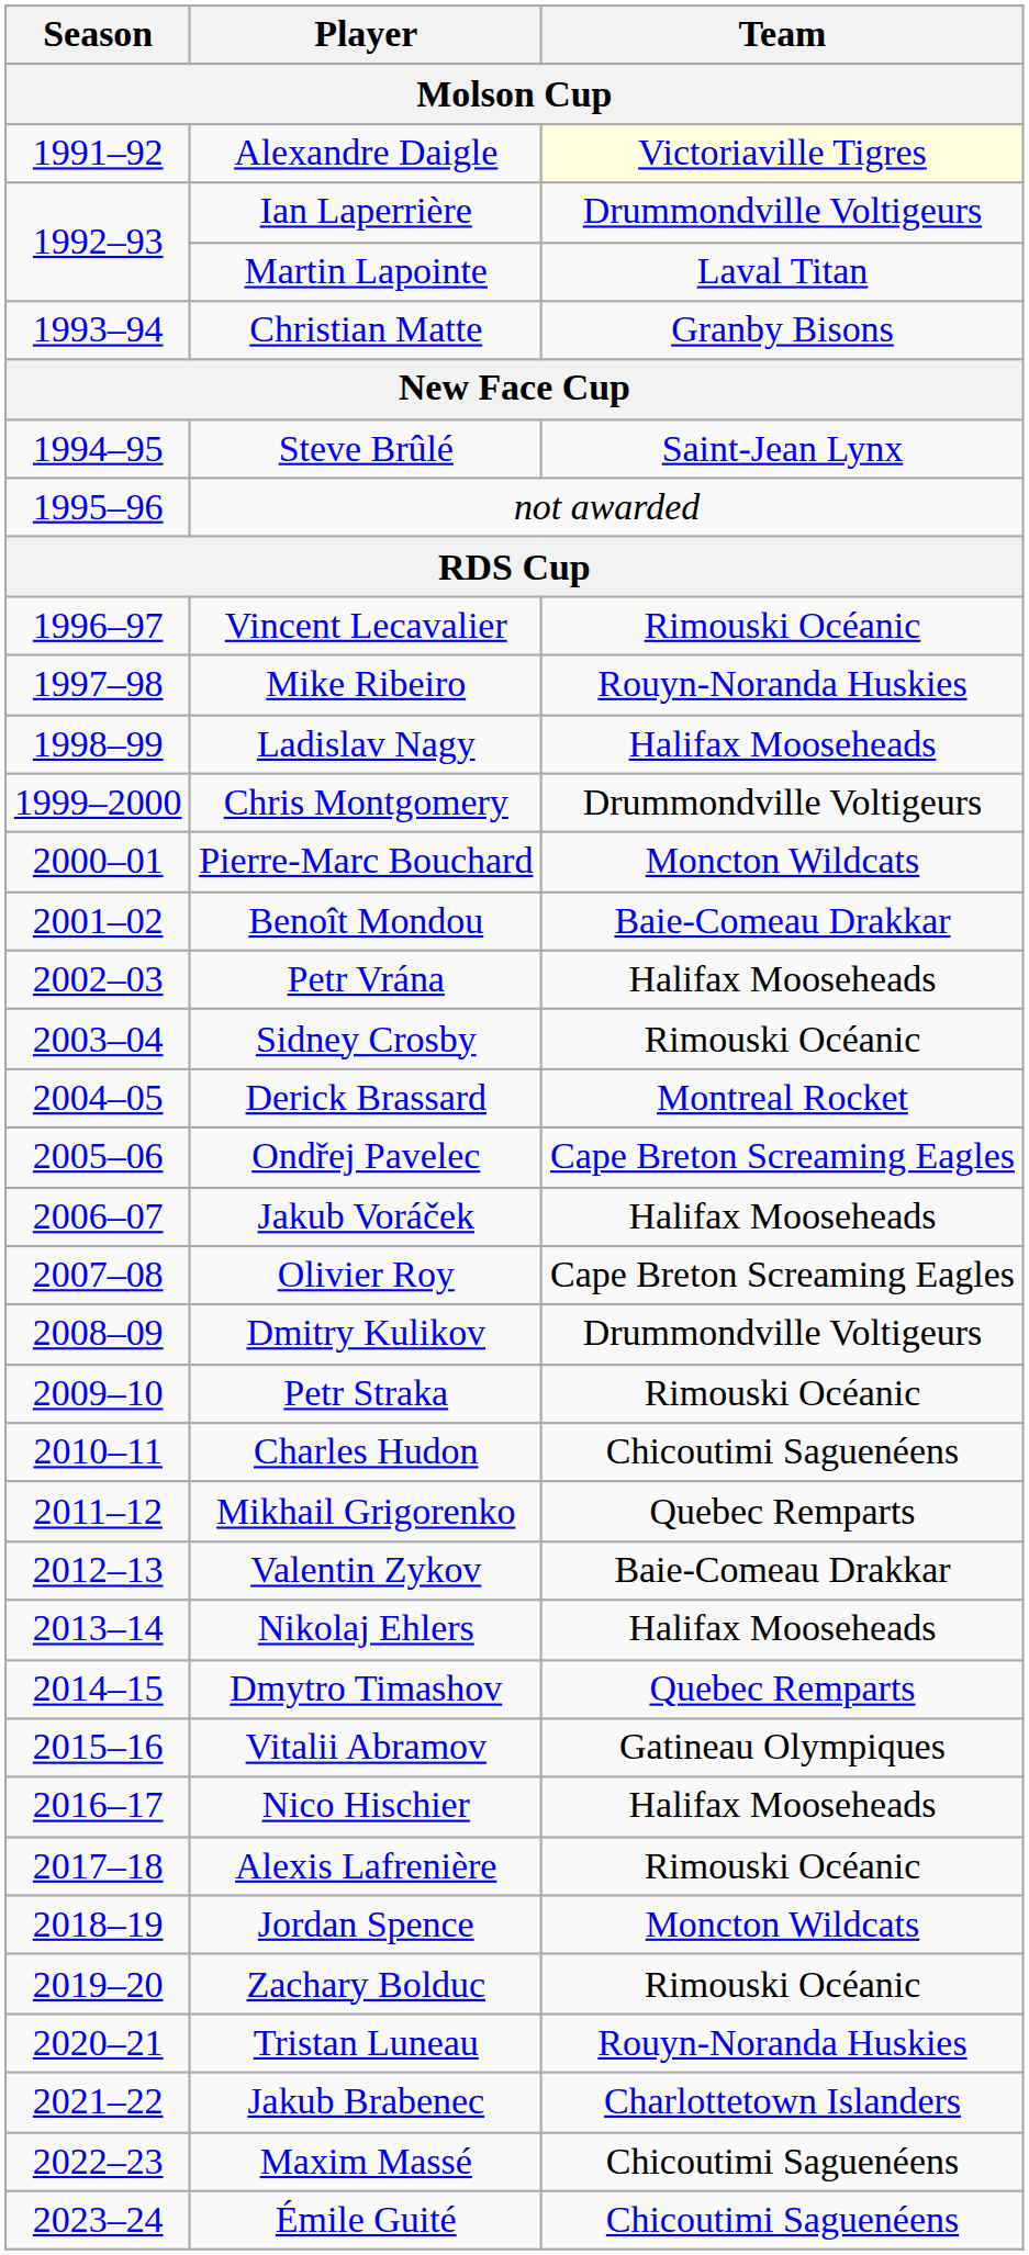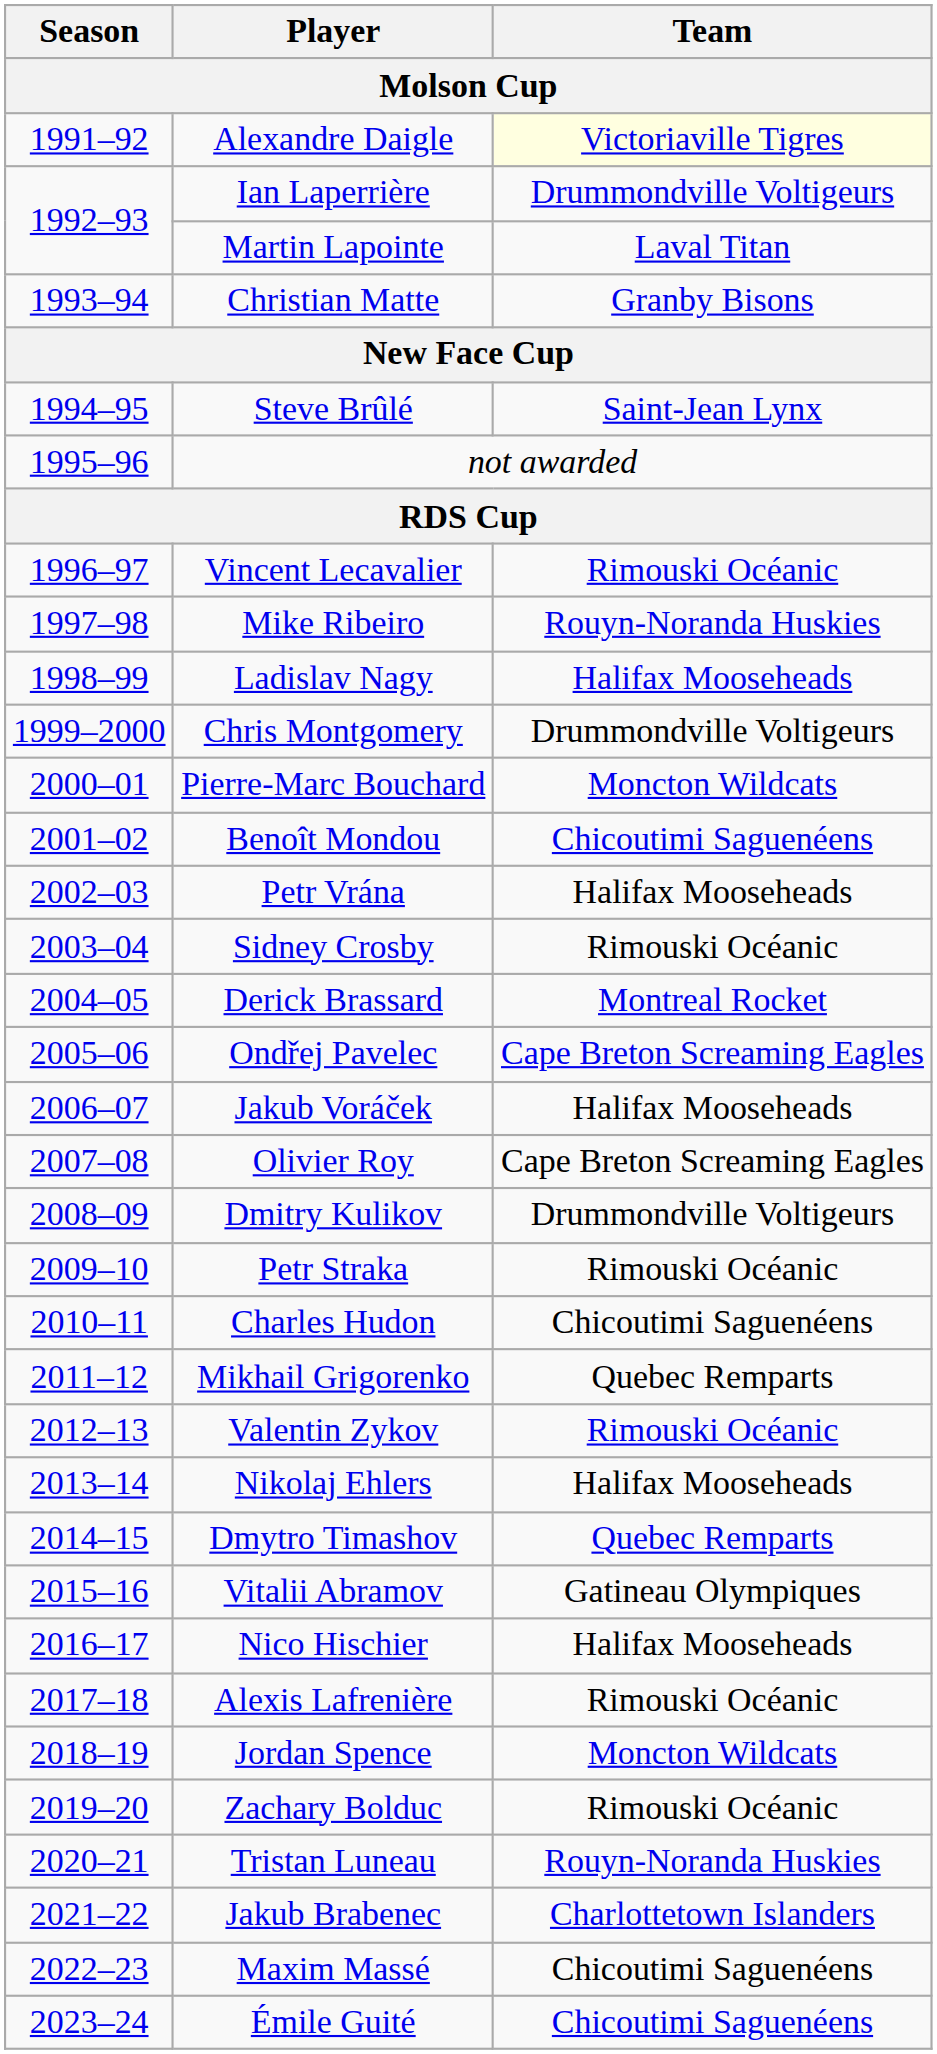 <table class="wikitable" style="text-align:center">
 <tr>
 <th>Season</th>
 <th>Player</th>
 <th>Team</th>
 </tr>
 <tr>
 <th colspan="3">Molson Cup</th>
 </tr>
 <tr>
 <td><a href='#'>1991–92</a></td>
 <td><a href='#'>Alexandre Daigle</a></td>
 <td style="background: lightyellow;"><a href='#'>Victoriaville Tigres</a></td>
 </tr>
 <tr>
 <td rowspan="2"><a href='#'>1992–93</a></td>
 <td><a href='#'>Ian Laperrière</a></td>
 <td><a href='#'>Drummondville Voltigeurs</a></td>
 </tr>
 <tr>
 <td><a href='#'>Martin Lapointe</a></td>
 <td><a href='#'>Laval Titan</a></td>
 </tr>
 <tr>
 <td><a href='#'>1993–94</a></td>
 <td><a href='#'>Christian Matte</a></td>
 <td><a href='#'>Granby Bisons</a></td>
 </tr>
 <tr>
 <th colspan="3">New Face Cup</th>
 </tr>
 <tr>
 <td><a href='#'>1994–95</a></td>
 <td><a href='#'>Steve Brûlé</a></td>
 <td><a href='#'>Saint-Jean Lynx</a></td>
 </tr>
 <tr>
 <td><a href='#'>1995–96</a></td>
 <td colspan="2"><em>not awarded</em></td>
 </tr>
 <tr>
 <th colspan="3">RDS Cup</th>
 </tr>
 <tr>
 <td><a href='#'>1996–97</a></td>
 <td><a href='#'>Vincent Lecavalier</a></td>
 <td><a href='#'>Rimouski Océanic</a></td>
 </tr>
 <tr>
 <td><a href='#'>1997–98</a></td>
 <td><a href='#'>Mike Ribeiro</a></td>
 <td><a href='#'>Rouyn-Noranda Huskies</a></td>
 </tr>
 <tr>
 <td><a href='#'>1998–99</a></td>
 <td><a href='#'>Ladislav Nagy</a></td>
 <td><a href='#'>Halifax Mooseheads</a></td>
 </tr>
 <tr>
 <td><a href='#'>1999–2000</a></td>
 <td><a href='#'>Chris Montgomery</a></td>
 <td>Drummondville Voltigeurs</td>
 </tr>
 <tr>
 <td><a href='#'>2000–01</a></td>
 <td><a href='#'>Pierre-Marc Bouchard</a></td>
 <td><a href='#'>Moncton Wildcats</a></td>
 </tr>
 <tr>
 <td><a href='#'>2001–02</a></td>
 <td><a href='#'>Benoît Mondou</a></td>
-<td><a href='#'>Baie-Comeau Drakkar</a></td>
+<td><a href='#'>Chicoutimi Saguenéens</a></td>
 </tr>
 <tr>
 <td><a href='#'>2002–03</a></td>
 <td><a href='#'>Petr Vrána</a></td>
 <td>Halifax Mooseheads</td>
 </tr>
 <tr>
 <td><a href='#'>2003–04</a></td>
 <td><a href='#'>Sidney Crosby</a></td>
 <td>Rimouski Océanic</td>
 </tr>
 <tr>
 <td><a href='#'>2004–05</a></td>
 <td><a href='#'>Derick Brassard</a></td>
 <td><a href='#'>Montreal Rocket</a></td>
 </tr>
 <tr>
 <td><a href='#'>2005–06</a></td>
 <td><a href='#'>Ondřej Pavelec</a></td>
 <td><a href='#'>Cape Breton Screaming Eagles</a></td>
 </tr>
 <tr>
 <td><a href='#'>2006–07</a></td>
 <td><a href='#'>Jakub Voráček</a></td>
 <td>Halifax Mooseheads</td>
 </tr>
 <tr>
 <td><a href='#'>2007–08</a></td>
 <td><a href='#'>Olivier Roy</a></td>
 <td>Cape Breton Screaming Eagles</td>
 </tr>
 <tr>
 <td><a href='#'>2008–09</a></td>
 <td><a href='#'>Dmitry Kulikov</a></td>
 <td>Drummondville Voltigeurs</td>
 </tr>
 <tr>
 <td><a href='#'>2009–10</a></td>
 <td><a href='#'>Petr Straka</a></td>
 <td>Rimouski Océanic</td>
 </tr>
 <tr>
 <td><a href='#'>2010–11</a></td>
 <td><a href='#'>Charles Hudon</a></td>
 <td>Chicoutimi Saguenéens</td>
 </tr>
 <tr>
 <td><a href='#'>2011–12</a></td>
 <td><a href='#'>Mikhail Grigorenko</a></td>
 <td>Quebec Remparts</td>
 </tr>
 <tr>
 <td><a href='#'>2012–13</a></td>
 <td><a href='#'>Valentin Zykov</a></td>
-<td>Baie-Comeau Drakkar</td>
+<td><a href='#'>Rimouski Océanic</a></td>
 </tr>
 <tr>
 <td><a href='#'>2013–14</a></td>
 <td><a href='#'>Nikolaj Ehlers</a></td>
 <td>Halifax Mooseheads</td>
 </tr>
 <tr>
 <td><a href='#'>2014–15</a></td>
 <td><a href='#'>Dmytro Timashov</a></td>
 <td><a href='#'>Quebec Remparts</a></td>
 </tr>
 <tr>
 <td><a href='#'>2015–16</a></td>
 <td><a href='#'>Vitalii Abramov</a></td>
 <td>Gatineau Olympiques</td>
 </tr>
 <tr>
 <td><a href='#'>2016–17</a></td>
 <td><a href='#'>Nico Hischier</a></td>
 <td>Halifax Mooseheads</td>
 </tr>
 <tr>
 <td><a href='#'>2017–18</a></td>
 <td><a href='#'>Alexis Lafrenière</a></td>
 <td>Rimouski Océanic</td>
 </tr>
 <tr>
 <td><a href='#'>2018–19</a></td>
 <td><a href='#'>Jordan Spence</a></td>
 <td><a href='#'>Moncton Wildcats</a></td>
 </tr>
 <tr>
 <td><a href='#'>2019–20</a></td>
 <td><a href='#'>Zachary Bolduc</a></td>
 <td>Rimouski Océanic</td>
 </tr>
 <tr>
 <td><a href='#'>2020–21</a></td>
 <td><a href='#'>Tristan Luneau</a></td>
 <td><a href='#'>Rouyn-Noranda Huskies</a></td>
 </tr>
 <tr>
 <td><a href='#'>2021–22</a></td>
 <td><a href='#'>Jakub Brabenec</a></td>
 <td><a href='#'>Charlottetown Islanders</a></td>
 </tr>
 <tr>
 <td><a href='#'>2022–23</a></td>
 <td><a href='#'>Maxim Massé</a></td>
 <td>Chicoutimi Saguenéens</td>
 </tr>
 <tr>
 <td><a href='#'>2023–24</a></td>
 <td><a href='#'>Émile Guité</a></td>
 <td><a href='#'>Chicoutimi Saguenéens</a></td>
 </tr>
 </table>
